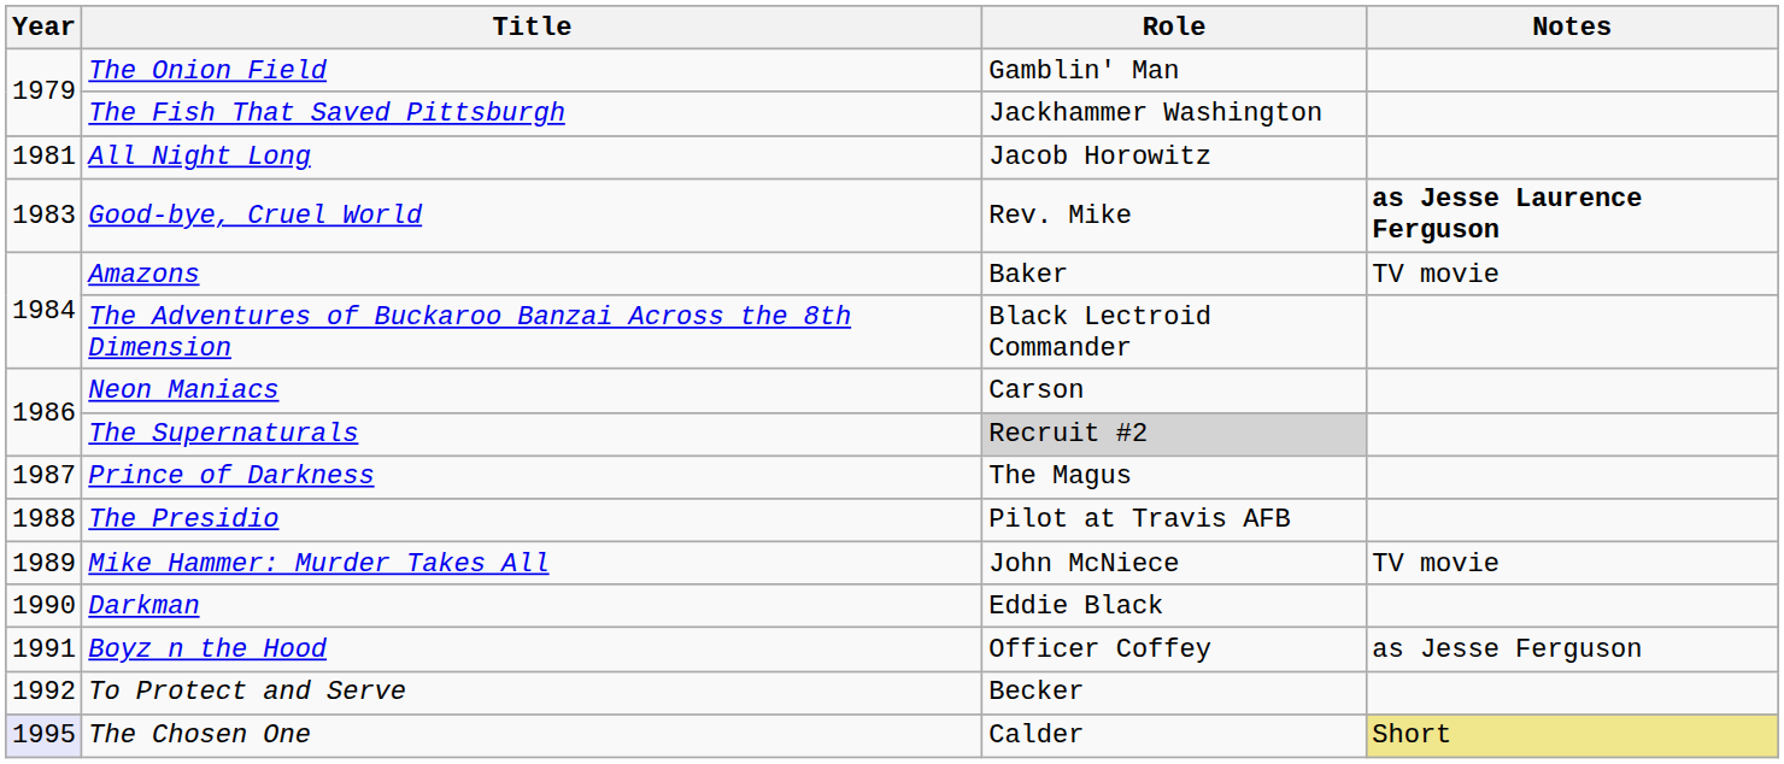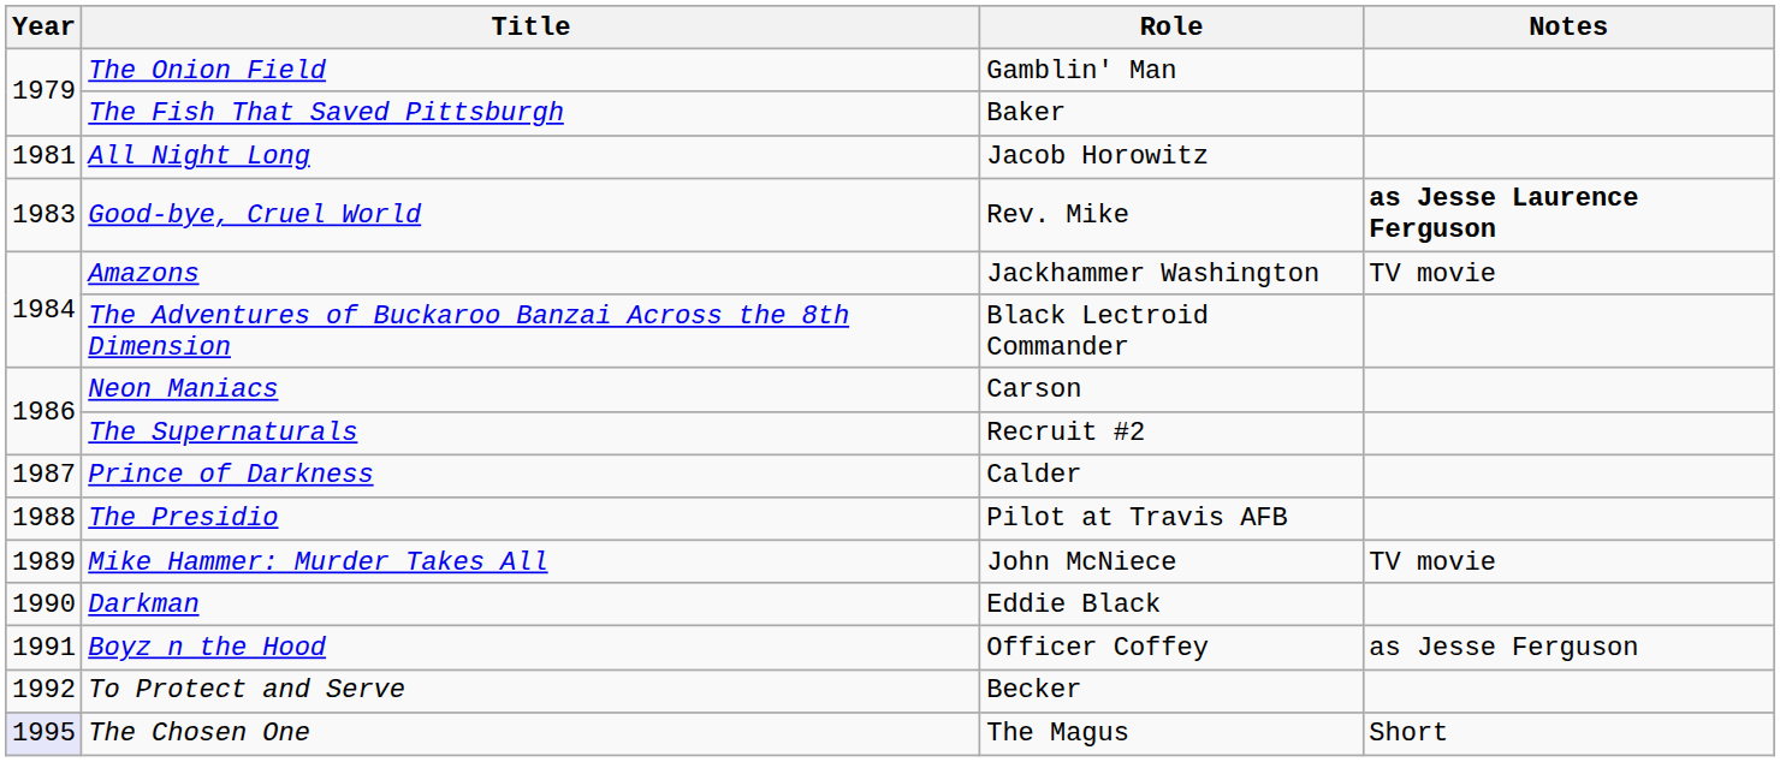 <table class="wikitable sortable">
 <tr>
 <th>Year</th>
 <th>Title</th>
 <th>Role</th>
 <th>Notes</th>
 </tr>
 <tr>
 <td rowspan="2">1979</td>
 <td><em><a href='#'>The Onion Field</a></em></td>
 <td>Gamblin' Man</td>
 <td></td>
 </tr>
 <tr>
 <td><em><a href='#'>The Fish That Saved Pittsburgh</a></em></td>
-<td>Jackhammer Washington</td>
+<td>Baker</td>
 <td></td>
 </tr>
 <tr>
 <td>1981</td>
 <td><em><a href='#'>All Night Long</a></em></td>
 <td>Jacob Horowitz</td>
 <td></td>
 </tr>
 <tr>
 <td>1983</td>
 <td><em><a href='#'>Good-bye, Cruel World</a></em></td>
 <td>Rev. Mike</td>
 <td><strong>as Jesse Laurence Ferguson</strong></td>
 </tr>
 <tr>
 <td rowspan="2">1984</td>
 <td><em><a href='#'>Amazons</a></em></td>
-<td>Baker</td>
+<td>Jackhammer Washington</td>
 <td>TV movie</td>
 </tr>
 <tr>
 <td><em><a href='#'>The Adventures of Buckaroo Banzai Across the 8th Dimension</a></em></td>
 <td>Black Lectroid Commander</td>
 <td></td>
 </tr>
 <tr>
 <td rowspan="2">1986</td>
 <td><em><a href='#'>Neon Maniacs</a></em></td>
 <td>Carson</td>
 <td></td>
 </tr>
 <tr>
 <td><em><a href='#'>The Supernaturals</a></em></td>
-<td style="background: lightgrey;">Recruit #2</td>
+<td>Recruit #2</td>
 <td></td>
 </tr>
 <tr>
 <td>1987</td>
 <td><em><a href='#'>Prince of Darkness</a></em></td>
-<td>The Magus</td>
+<td>Calder</td>
 <td></td>
 </tr>
 <tr>
 <td>1988</td>
 <td><em><a href='#'>The Presidio</a></em></td>
 <td>Pilot at Travis AFB</td>
 <td></td>
 </tr>
 <tr>
 <td>1989</td>
 <td><em><a href='#'>Mike Hammer: Murder Takes All</a></em></td>
 <td>John McNiece</td>
 <td>TV movie</td>
 </tr>
 <tr>
 <td>1990</td>
 <td><em><a href='#'>Darkman</a></em></td>
 <td>Eddie Black</td>
 <td></td>
 </tr>
 <tr>
 <td>1991</td>
 <td><em><a href='#'>Boyz n the Hood</a></em></td>
 <td>Officer Coffey</td>
 <td>as Jesse Ferguson</td>
 </tr>
 <tr>
 <td>1992</td>
 <td><em>To Protect and Serve</em></td>
 <td>Becker</td>
 <td></td>
 </tr>
 <tr>
 <td style="background: lavender;">1995</td>
 <td><em>The Chosen One</em></td>
-<td>Calder</td>
-<td style="background: khaki;">Short</td>
+<td>The Magus</td>
+<td>Short</td>
 </tr>
 </table>
